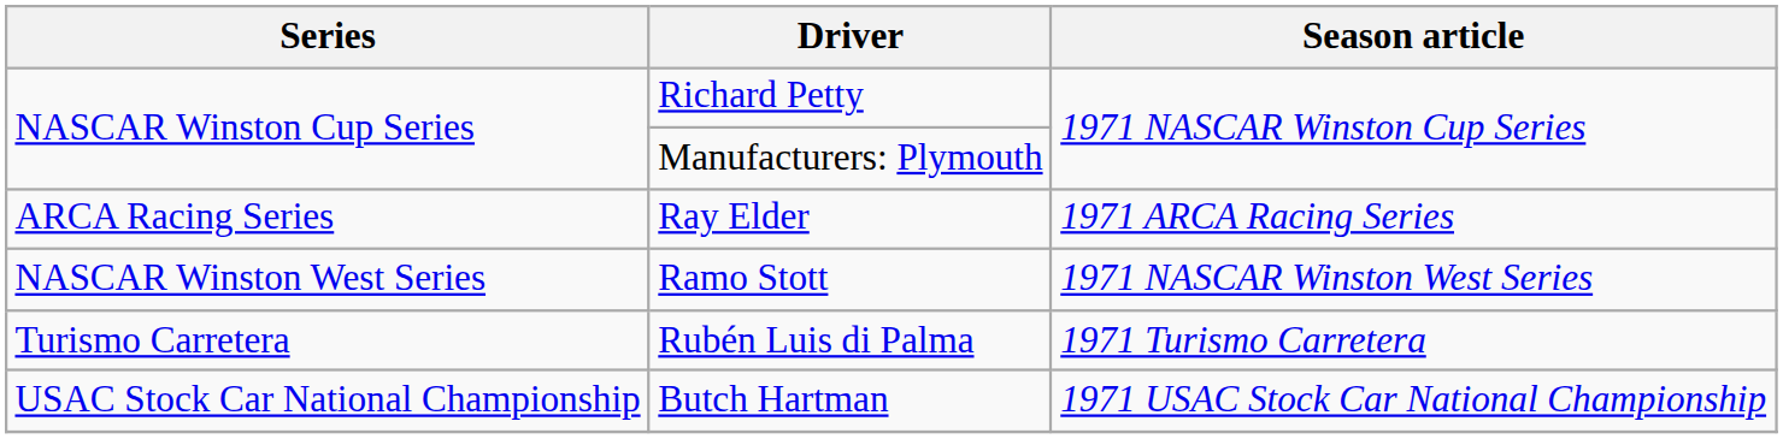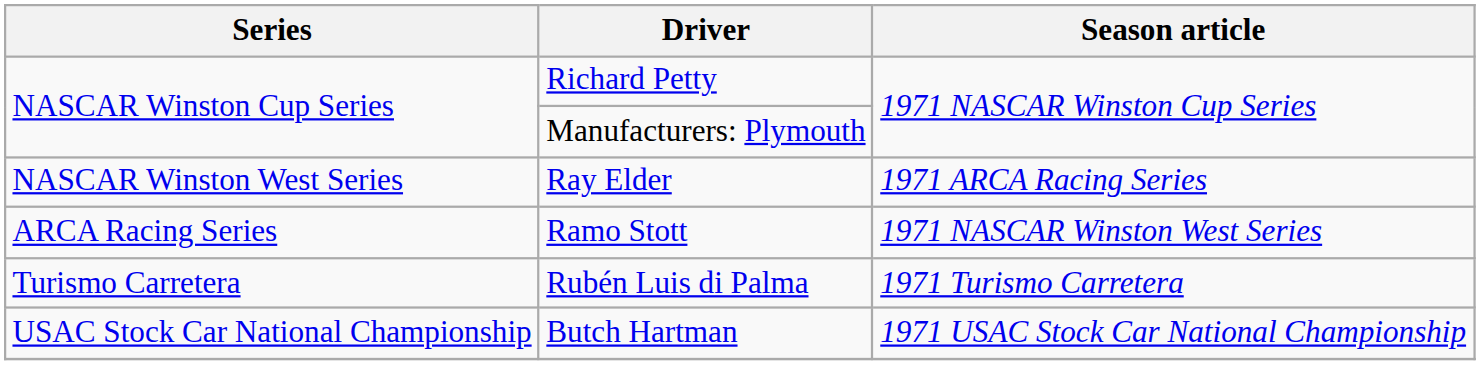 <table class="wikitable" style="font-size: 87%;">
 <tr>
 <th>Series</th>
 <th>Driver</th>
 <th>Season article</th>
 </tr>
 <tr>
 <td rowspan=2><a href='#'>NASCAR Winston Cup Series</a></td>
 <td> <a href='#'>Richard Petty</a></td>
 <td rowspan=2><em><a href='#'>1971 NASCAR Winston Cup Series</a></em></td>
 </tr>
 <tr>
 <td>Manufacturers:  <a href='#'>Plymouth</a></td>
 </tr>
 <tr>
-<td><a href='#'>ARCA Racing Series</a></td>
+<td><a href='#'>NASCAR Winston West Series</a></td>
 <td> <a href='#'>Ray Elder</a></td>
 <td><em><a href='#'>1971 ARCA Racing Series</a></em></td>
 </tr>
 <tr>
-<td><a href='#'>NASCAR Winston West Series</a></td>
+<td><a href='#'>ARCA Racing Series</a></td>
 <td> <a href='#'>Ramo Stott</a></td>
 <td><em><a href='#'>1971 NASCAR Winston West Series</a></em></td>
 </tr>
 <tr>
 <td><a href='#'>Turismo Carretera</a></td>
 <td> <a href='#'>Rubén Luis di Palma</a></td>
 <td><em><a href='#'>1971 Turismo Carretera</a></em></td>
 </tr>
 <tr>
 <td><a href='#'>USAC Stock Car National Championship</a></td>
 <td> <a href='#'>Butch Hartman</a></td>
 <td><em><a href='#'>1971 USAC Stock Car National Championship</a></em></td>
 </tr>
 <tr>
 </tr>
 </table>
